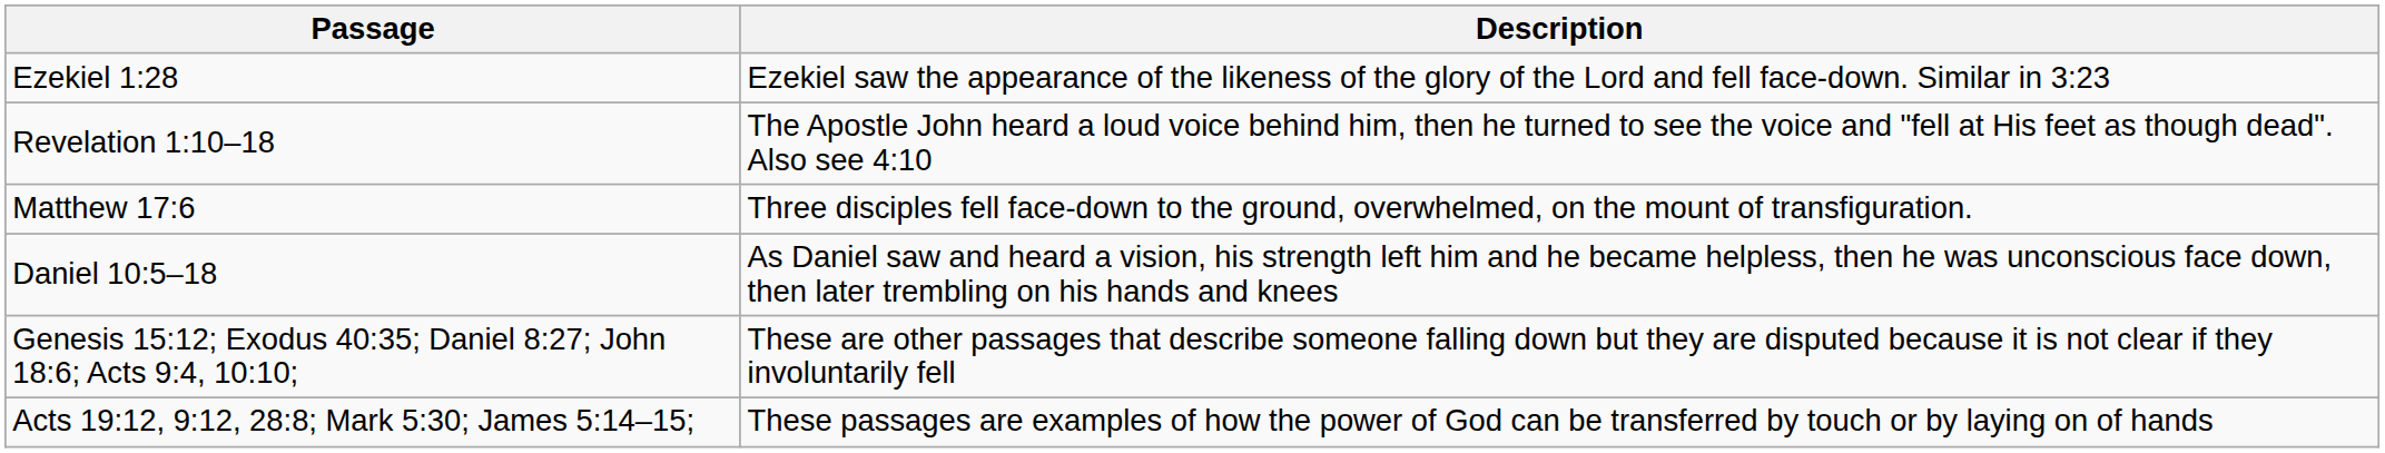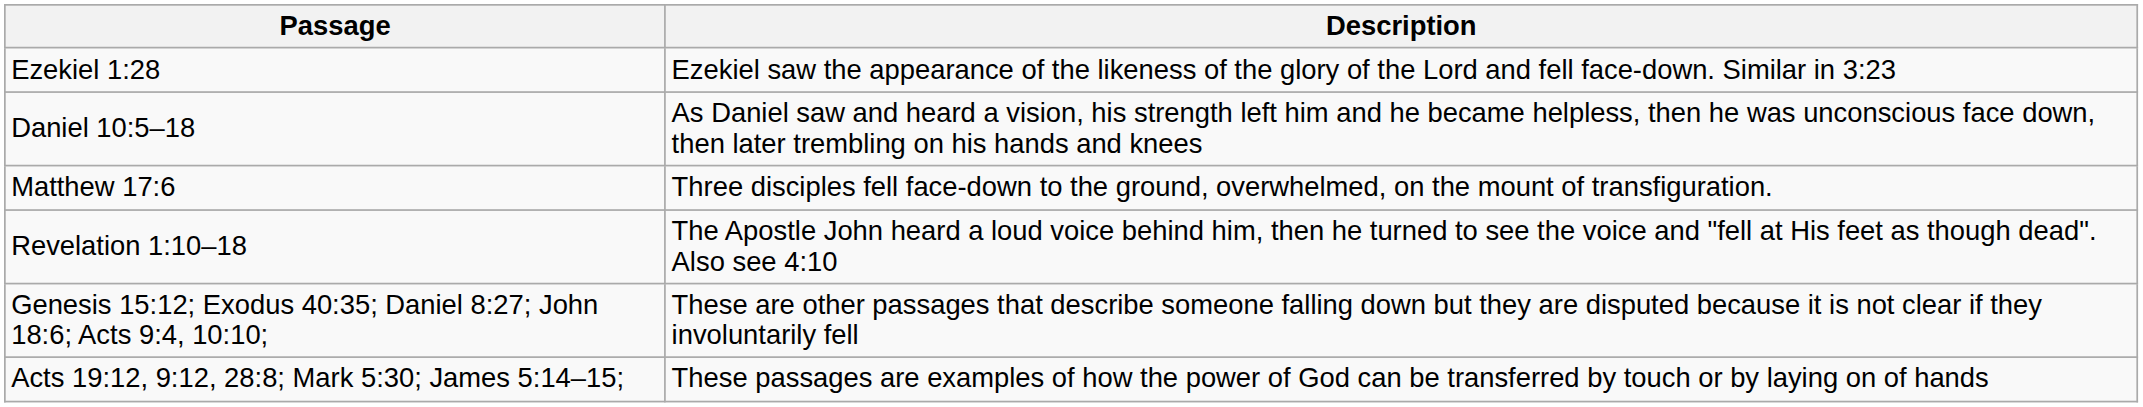 <table class="wikitable">
 <tr>
 <th>Passage</th>
 <th>Description</th>
 </tr>
 <tr>
 <td>Ezekiel 1:28</td>
 <td>Ezekiel saw the appearance of the likeness of the glory of the Lord and fell face-down. Similar in 3:23</td>
 </tr>
 <tr>
-<td>Revelation 1:10–18</td>
-<td>The Apostle John heard a loud voice behind him, then he turned to see the voice and "fell at His feet as though dead". Also see 4:10</td>
+<td>Daniel 10:5–18</td>
+<td>As Daniel saw and heard a vision, his strength left him and he became helpless, then he was unconscious face down, then later trembling on his hands and knees</td>
 </tr>
 <tr>
 <td>Matthew 17:6</td>
 <td>Three disciples fell face-down to the ground, overwhelmed, on the mount of transfiguration.</td>
 </tr>
 <tr>
-<td>Daniel 10:5–18</td>
-<td>As Daniel saw and heard a vision, his strength left him and he became helpless, then he was unconscious face down, then later trembling on his hands and knees</td>
+<td>Revelation 1:10–18</td>
+<td>The Apostle John heard a loud voice behind him, then he turned to see the voice and "fell at His feet as though dead". Also see 4:10</td>
 </tr>
 <tr>
 <td>Genesis 15:12; Exodus 40:35; Daniel 8:27; John 18:6; Acts 9:4, 10:10;</td>
 <td>These are other passages that describe someone falling down but they are disputed because it is not clear if they involuntarily fell</td>
 </tr>
 <tr>
 <td>Acts 19:12, 9:12, 28:8; Mark 5:30; James 5:14–15;</td>
 <td>These passages are examples of how the power of God can be transferred by touch or by laying on of hands</td>
 </tr>
 </table>
